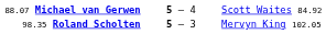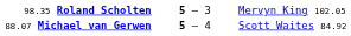 <table style="text-align:center">
 <tr>
 <th width=223></th>
 <th width=100></th>
 <th width=223></th>
 </tr>
 <tr>
+<td align=right><small>98.35</small> <strong><a href='#'>Roland Scholten</a></strong> </td>
+<td><strong>5</strong> – 3</td>
+<td align=left> <a href='#'>Mervyn King</a> <small>102.05</small></td>
+</tr>
+<tr>
 <td align=right><small>88.07</small> <strong><a href='#'>Michael van Gerwen</a></strong> </td>
 <td><strong>5</strong> – 4</td>
 <td align=left> <a href='#'>Scott Waites</a> <small>84.92</small></td>
 </tr>
-<tr>
-<td align=right><small>98.35</small> <strong><a href='#'>Roland Scholten</a></strong> </td>
-<td><strong>5</strong> – 3</td>
-<td align=left> <a href='#'>Mervyn King</a> <small>102.05</small></td>
-</tr>
 </table>
